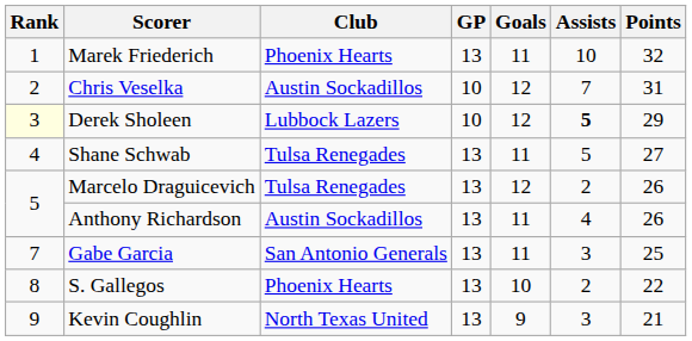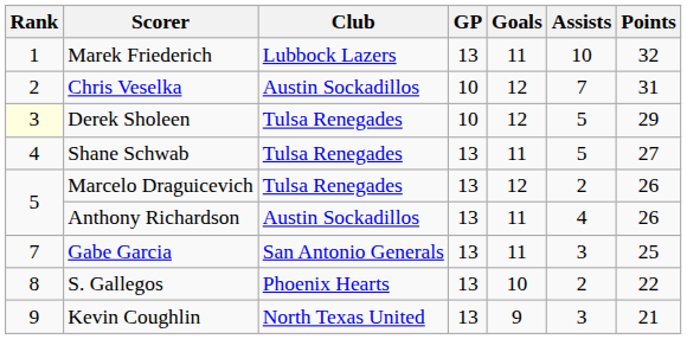 <table class="wikitable">
 <tr>
 <th>Rank</th>
 <th>Scorer</th>
 <th>Club</th>
 <th>GP</th>
 <th>Goals</th>
 <th>Assists</th>
 <th>Points</th>
 </tr>
 <tr>
 <td align=center>1</td>
 <td>Marek Friederich</td>
-<td><a href='#'>Phoenix Hearts</a></td>
+<td><a href='#'>Lubbock Lazers</a></td>
 <td align=center>13</td>
 <td align=center>11</td>
 <td align=center>10</td>
 <td align=center>32</td>
 </tr>
 <tr>
 <td align=center>2</td>
 <td><a href='#'>Chris Veselka</a></td>
 <td><a href='#'>Austin Sockadillos</a></td>
 <td align=center>10</td>
 <td align=center>12</td>
 <td align=center>7</td>
 <td align=center>31</td>
 </tr>
 <tr>
 <td align=center style="background: lightyellow;">3</td>
 <td>Derek Sholeen</td>
-<td><a href='#'>Lubbock Lazers</a></td>
+<td><a href='#'>Tulsa Renegades</a></td>
 <td align=center>10</td>
 <td align=center>12</td>
-<td align=center><strong>5</strong></td>
+<td align=center>5</td>
 <td align=center>29</td>
 </tr>
 <tr>
 <td align=center>4</td>
 <td>Shane Schwab</td>
 <td><a href='#'>Tulsa Renegades</a></td>
 <td align=center>13</td>
 <td align=center>11</td>
 <td align=center>5</td>
 <td align=center>27</td>
 </tr>
 <tr>
 <td rowspan=2 align=center>5</td>
 <td>Marcelo Draguicevich</td>
 <td><a href='#'>Tulsa Renegades</a></td>
 <td align=center>13</td>
 <td align=center>12</td>
 <td align=center>2</td>
 <td align=center>26</td>
 </tr>
 <tr>
 <td>Anthony Richardson</td>
 <td><a href='#'>Austin Sockadillos</a></td>
 <td align=center>13</td>
 <td align=center>11</td>
 <td align=center>4</td>
 <td align=center>26</td>
 </tr>
 <tr>
 <td align=center>7</td>
 <td><a href='#'>Gabe Garcia</a></td>
 <td><a href='#'>San Antonio Generals</a></td>
 <td align=center>13</td>
 <td align=center>11</td>
 <td align=center>3</td>
 <td align=center>25</td>
 </tr>
 <tr>
 <td align=center>8</td>
 <td>S. Gallegos</td>
 <td><a href='#'>Phoenix Hearts</a></td>
 <td align=center>13</td>
 <td align=center>10</td>
 <td align=center>2</td>
 <td align=center>22</td>
 </tr>
 <tr>
 <td align=center>9</td>
 <td>Kevin Coughlin</td>
 <td><a href='#'>North Texas United</a></td>
 <td align=center>13</td>
 <td align=center>9</td>
 <td align=center>3</td>
 <td align=center>21</td>
 </tr>
 </table>
